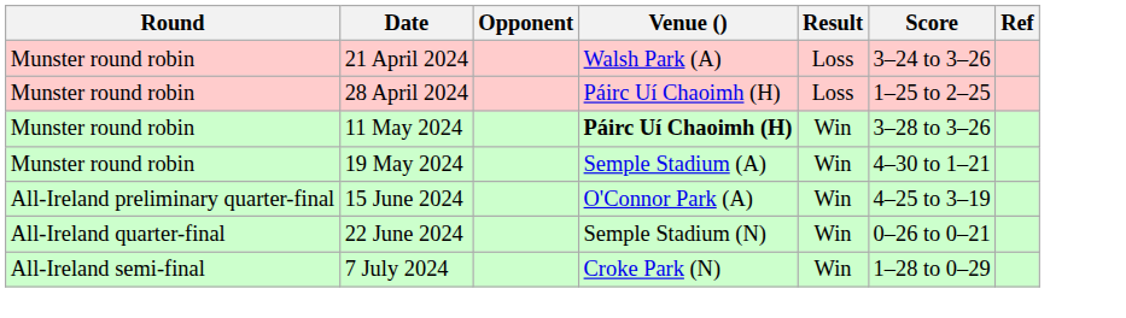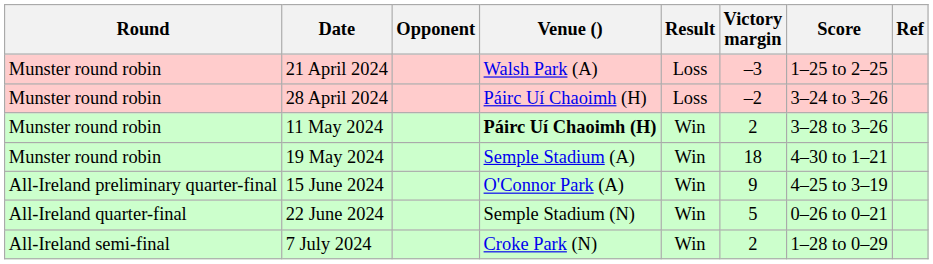 <table class="wikitable">
 <tr>
 <th>Round</th>
 <th>Date</th>
 <th>Opponent</th>
 <th>Venue ()</th>
 <th>Result</th>
+<th>Victory<br>margin</th>
 <th>Score</th>
 <th>Ref</th>
 </tr>
 <tr style="background-color: #fcc;">
 <td>Munster round robin</td>
 <td>21 April 2024</td>
 <td> </td>
 <td><a href='#'>Walsh Park</a> (A)</td>
 <td align="center">Loss</td>
-<td align="center">3–24 to 3–26</td>
+<td align="center">–3</td>
+<td align="center">1–25 to 2–25</td>
 <td></td>
 </tr>
 <tr style="background-color: #fcc;">
 <td>Munster round robin</td>
 <td>28 April 2024</td>
 <td> </td>
 <td><a href='#'>Páirc Uí Chaoimh</a> (H)</td>
 <td align="center">Loss</td>
-<td align="center">1–25 to 2–25</td>
+<td align="center">–2</td>
+<td align="center">3–24 to 3–26</td>
 <td></td>
 </tr>
 <tr style="background-color: #cfc;">
 <td>Munster round robin</td>
 <td>11 May 2024</td>
 <td> </td>
 <td><strong>Páirc Uí Chaoimh (H)</strong></td>
 <td align="center">Win</td>
+<td align="center">2</td>
 <td align="center">3–28 to 3–26</td>
 <td></td>
 </tr>
 <tr style="background-color: #cfc;">
 <td>Munster round robin</td>
 <td>19 May 2024</td>
 <td> </td>
 <td><a href='#'>Semple Stadium</a> (A)</td>
 <td align="center">Win</td>
+<td align="center">18</td>
 <td align="center">4–30 to 1–21</td>
 <td></td>
 </tr>
 <tr style="background-color: #cfc;">
 <td>All-Ireland preliminary quarter-final</td>
 <td>15 June 2024</td>
 <td> </td>
 <td><a href='#'>O'Connor Park</a> (A)</td>
 <td align="center">Win</td>
+<td align="center">9</td>
 <td align="center">4–25 to 3–19</td>
 <td></td>
 </tr>
 <tr style="background-color: #cfc;">
 <td>All-Ireland quarter-final</td>
 <td>22 June 2024</td>
 <td> </td>
 <td>Semple Stadium (N)</td>
 <td align="center">Win</td>
+<td align="center">5</td>
 <td align="center">0–26 to 0–21</td>
 <td></td>
 </tr>
 <tr style="background-color: #cfc;">
 <td>All-Ireland semi-final</td>
 <td>7 July 2024</td>
 <td> </td>
 <td><a href='#'>Croke Park</a> (N)</td>
 <td align="center">Win</td>
+<td align="center">2</td>
 <td align="center">1–28 to 0–29</td>
 <td></td>
 </tr>
 </table>
